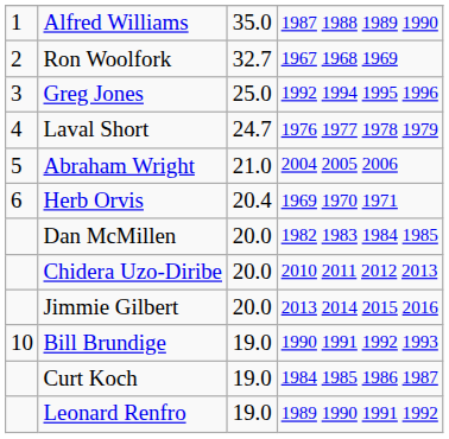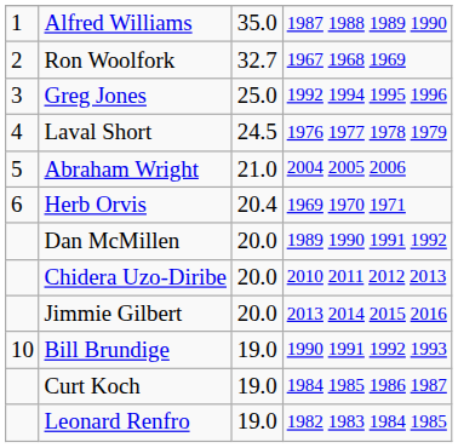 <table class="wikitable">
 <tr>
 </tr>
 <tr>
 <td>1</td>
 <td><a href='#'>Alfred Williams</a></td>
 <td>35.0</td>
 <td style="font-size:80%;"><a href='#'>1987</a> <a href='#'>1988</a> <a href='#'>1989</a> <a href='#'>1990</a></td>
 </tr>
 <tr>
 <td>2</td>
 <td>Ron Woolfork</td>
 <td>32.7</td>
 <td style="font-size:80%;"><a href='#'>1967</a> <a href='#'>1968</a> <a href='#'>1969</a></td>
 </tr>
 <tr>
 <td>3</td>
 <td><a href='#'>Greg Jones</a></td>
 <td>25.0</td>
 <td style="font-size:80%;"><a href='#'>1992</a> <a href='#'>1994</a> <a href='#'>1995</a> <a href='#'>1996</a></td>
 </tr>
 <tr>
 <td>4</td>
 <td>Laval Short</td>
-<td>24.7</td>
+<td>24.5</td>
 <td style="font-size:80%;"><a href='#'>1976</a> <a href='#'>1977</a> <a href='#'>1978</a> <a href='#'>1979</a></td>
 </tr>
 <tr>
 <td>5</td>
 <td><a href='#'>Abraham Wright</a></td>
 <td>21.0</td>
 <td style="font-size:80%;"><a href='#'>2004</a> <a href='#'>2005</a> <a href='#'>2006</a></td>
 </tr>
 <tr>
 <td>6</td>
 <td><a href='#'>Herb Orvis</a></td>
 <td>20.4</td>
 <td style="font-size:80%;"><a href='#'>1969</a> <a href='#'>1970</a> <a href='#'>1971</a></td>
 </tr>
 <tr>
 <td></td>
 <td>Dan McMillen</td>
 <td>20.0</td>
-<td style="font-size:80%;"><a href='#'>1982</a> <a href='#'>1983</a> <a href='#'>1984</a> <a href='#'>1985</a></td>
+<td style="font-size:80%;"><a href='#'>1989</a> <a href='#'>1990</a> <a href='#'>1991</a> <a href='#'>1992</a></td>
 </tr>
 <tr>
 <td></td>
 <td><a href='#'>Chidera Uzo-Diribe</a></td>
 <td>20.0</td>
 <td style="font-size:80%;"><a href='#'>2010</a> <a href='#'>2011</a> <a href='#'>2012</a> <a href='#'>2013</a></td>
 </tr>
 <tr>
 <td></td>
 <td>Jimmie Gilbert</td>
 <td>20.0</td>
 <td style="font-size:80%;"><a href='#'>2013</a> <a href='#'>2014</a> <a href='#'>2015</a> <a href='#'>2016</a></td>
 </tr>
 <tr>
 <td>10</td>
 <td><a href='#'>Bill Brundige</a></td>
 <td>19.0</td>
 <td style="font-size:80%;"><a href='#'>1990</a> <a href='#'>1991</a> <a href='#'>1992</a> <a href='#'>1993</a></td>
 </tr>
 <tr>
 <td></td>
 <td>Curt Koch</td>
 <td>19.0</td>
 <td style="font-size:80%;"><a href='#'>1984</a> <a href='#'>1985</a> <a href='#'>1986</a> <a href='#'>1987</a></td>
 </tr>
 <tr>
 <td></td>
 <td><a href='#'>Leonard Renfro</a></td>
 <td>19.0</td>
-<td style="font-size:80%;"><a href='#'>1989</a> <a href='#'>1990</a> <a href='#'>1991</a> <a href='#'>1992</a></td>
+<td style="font-size:80%;"><a href='#'>1982</a> <a href='#'>1983</a> <a href='#'>1984</a> <a href='#'>1985</a></td>
 </tr>
 </table>
